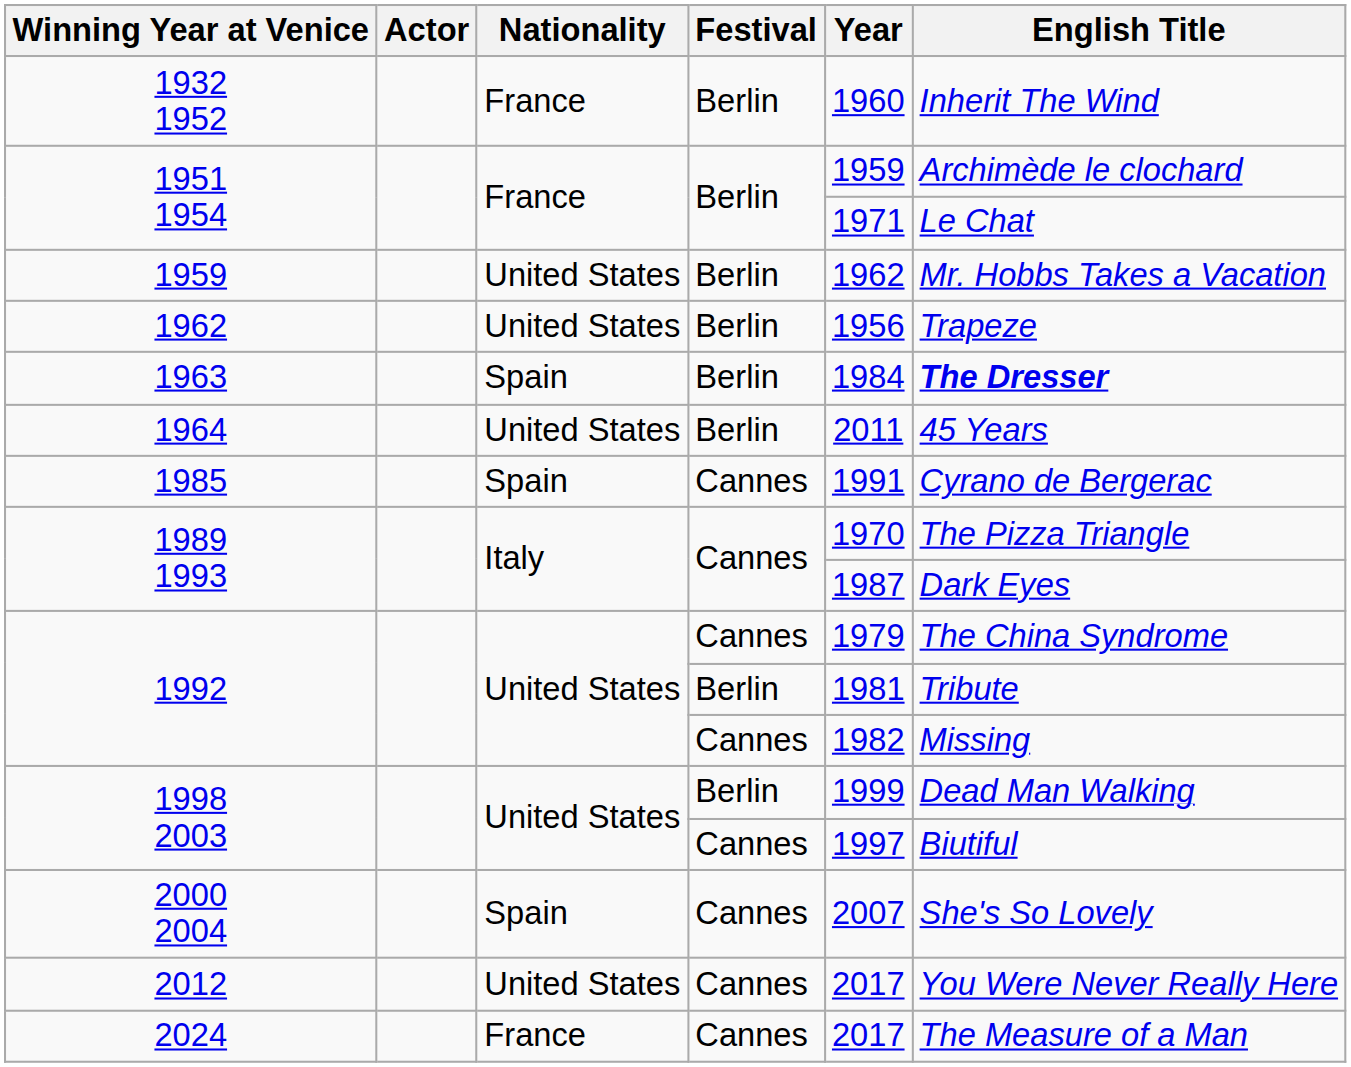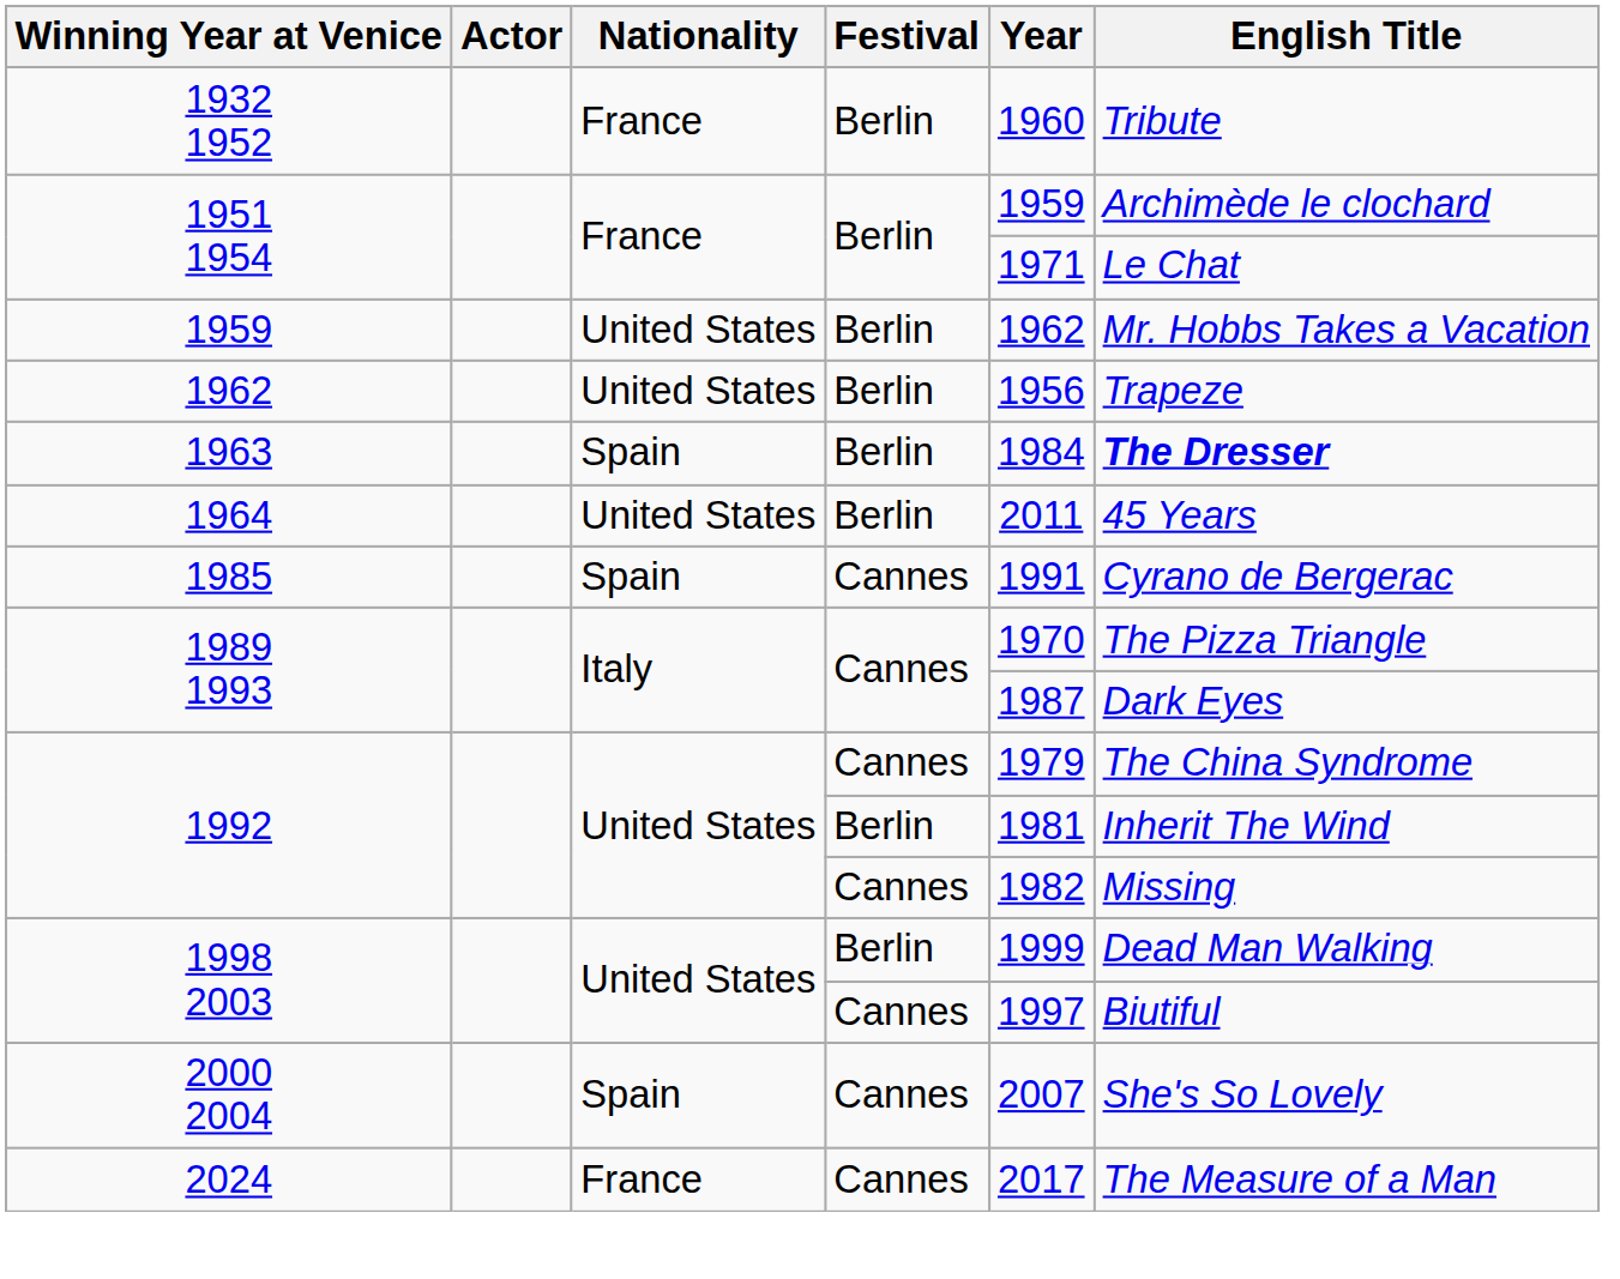 <table class="wikitable sortable plainrowheaders">
 <tr>
 <th scope="col">Winning Year at Venice</th>
 <th scope="col">Actor</th>
 <th scope="col">Nationality</th>
 <th scope="col">Festival</th>
 <th scope="col">Year</th>
 <th scope="col">English Title</th>
 </tr>
 <tr>
 <td style="text-align:center;"><a href='#'>1932</a><br><a href='#'>1952</a></td>
 <td></td>
 <td>France</td>
 <td>Berlin</td>
 <td style="text-align:center;"><a href='#'>1960</a></td>
-<td><em><a href='#'>Inherit The Wind</a></em></td>
+<td><em><a href='#'>Tribute</a></em></td>
 </tr>
 <tr>
 <td rowspan=2 style="text-align:center;"><a href='#'>1951</a><br><a href='#'>1954</a></td>
 <td rowspan=2></td>
 <td rowspan=2>France</td>
 <td rowspan=2>Berlin</td>
 <td style="text-align:center;"><a href='#'>1959</a></td>
 <td><em><a href='#'>Archimède le clochard</a></em></td>
 </tr>
 <tr>
 <td style="text-align:center;"><a href='#'>1971</a></td>
 <td><em><a href='#'>Le Chat</a></em></td>
 </tr>
 <tr>
 <td style="text-align:center;"><a href='#'>1959</a></td>
 <td></td>
 <td>United States</td>
 <td>Berlin</td>
 <td style="text-align:center;"><a href='#'>1962</a></td>
 <td><em><a href='#'>Mr. Hobbs Takes a Vacation</a></em></td>
 </tr>
 <tr>
 <td style="text-align:center;"><a href='#'>1962</a></td>
 <td></td>
 <td>United States</td>
 <td>Berlin</td>
 <td style="text-align:center;"><a href='#'>1956</a></td>
 <td><em><a href='#'>Trapeze</a></em></td>
 </tr>
 <tr>
 <td style="text-align:center;"><a href='#'>1963</a></td>
 <td></td>
 <td>Spain</td>
 <td>Berlin</td>
 <td style="text-align:center;"><a href='#'>1984</a></td>
 <td><strong><em><a href='#'>The Dresser</a></em></strong></td>
 </tr>
 <tr>
 <td style="text-align:center;"><a href='#'>1964</a></td>
 <td></td>
 <td>United States</td>
 <td>Berlin</td>
 <td style="text-align:center;"><a href='#'>2011</a></td>
 <td><em><a href='#'>45 Years</a></em></td>
 </tr>
 <tr>
 <td style="text-align:center;"><a href='#'>1985</a></td>
 <td></td>
 <td>Spain</td>
 <td>Cannes</td>
 <td style="text-align:center;"><a href='#'>1991</a></td>
 <td><em><a href='#'>Cyrano de Bergerac</a></em></td>
 </tr>
 <tr>
 <td rowspan=2 style="text-align:center;"><a href='#'>1989</a><br><a href='#'>1993</a></td>
 <td rowspan=2></td>
 <td rowspan=2>Italy</td>
 <td rowspan=2>Cannes</td>
 <td style="text-align:center;"><a href='#'>1970</a></td>
 <td><em><a href='#'>The Pizza Triangle</a></em></td>
 </tr>
 <tr>
 <td style="text-align:center;"><a href='#'>1987</a></td>
 <td><em><a href='#'>Dark Eyes</a></em></td>
 </tr>
 <tr>
 <td rowspan="3" style="text-align:center;"><a href='#'>1992</a></td>
 <td rowspan=3></td>
 <td rowspan=3>United States</td>
 <td>Cannes</td>
 <td style="text-align:center;"><a href='#'>1979</a></td>
 <td><em><a href='#'>The China Syndrome</a></em></td>
 </tr>
 <tr>
 <td>Berlin</td>
 <td style="text-align:center;"><a href='#'>1981</a></td>
-<td><em><a href='#'>Tribute</a></em></td>
+<td><em><a href='#'>Inherit The Wind</a></em></td>
 </tr>
 <tr>
 <td>Cannes</td>
 <td style="text-align:center;"><a href='#'>1982</a></td>
 <td><em><a href='#'>Missing</a></em></td>
 </tr>
 <tr>
 <td rowspan=2 style="text-align:center;"><a href='#'>1998</a><br><a href='#'>2003</a></td>
 <td rowspan=2></td>
 <td rowspan=2>United States</td>
 <td>Berlin</td>
 <td style="text-align:center;"><a href='#'>1999</a></td>
 <td><em><a href='#'>Dead Man Walking</a></em></td>
 </tr>
 <tr>
 <td>Cannes</td>
 <td style="text-align:center;"><a href='#'>1997</a></td>
 <td><em><a href='#'>Biutiful</a></em></td>
 </tr>
 <tr>
 <td style="text-align:center;"><a href='#'>2000</a><br><a href='#'>2004</a></td>
 <td></td>
 <td>Spain</td>
 <td>Cannes</td>
 <td style="text-align:center;"><a href='#'>2007</a></td>
 <td><em><a href='#'>She's So Lovely</a></em></td>
 </tr>
 <tr>
-<td style="text-align:center;"><a href='#'>2012</a></td>
-<td></td>
-<td>United States</td>
-<td>Cannes</td>
-<td style="text-align:center;"><a href='#'>2017</a></td>
-<td><em><a href='#'>You Were Never Really Here</a></em></td>
-</tr>
-<tr>
 <td style="text-align:center;"><a href='#'>2024</a></td>
 <td></td>
 <td>France</td>
 <td>Cannes</td>
 <td style="text-align:center;"><a href='#'>2017</a></td>
 <td><em><a href='#'>The Measure of a Man</a></em></td>
 </tr>
 </table>
